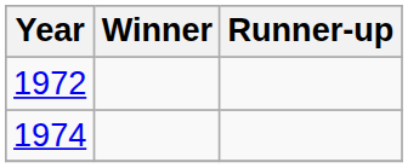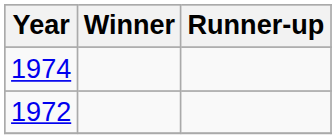 <table class="wikitable">
 <tr>
 <th>Year</th>
 <th>Winner</th>
 <th>Runner-up</th>
 </tr>
 <tr>
-<td><a href='#'>1972</a></td>
+<td><a href='#'>1974</a></td>
 <td></td>
 <td></td>
 </tr>
 <tr>
-<td><a href='#'>1974</a></td>
+<td><a href='#'>1972</a></td>
 <td></td>
 <td></td>
 </tr>
 <tr>
 </tr>
 </table>
